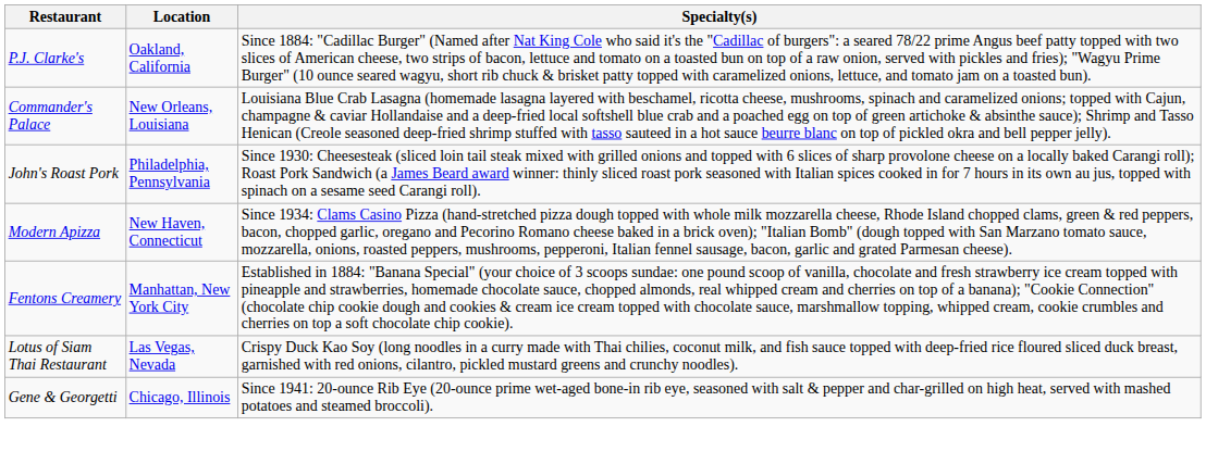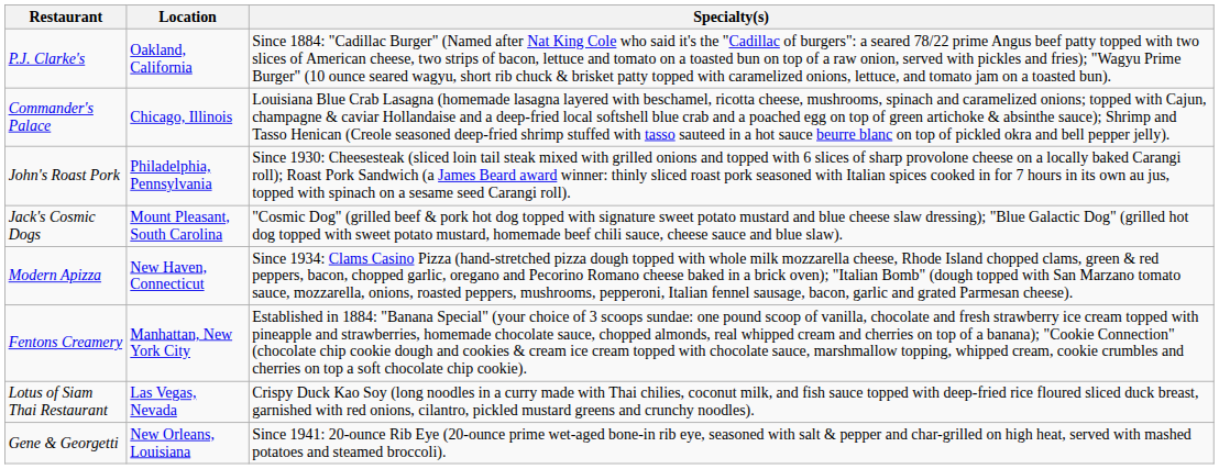 <table class="wikitable" style="width:100%;">
 <tr>
 <th>Restaurant</th>
 <th>Location</th>
 <th>Specialty(s)</th>
 </tr>
 <tr>
 <td><em><a href='#'>P.J. Clarke's</a></em></td>
 <td><a href='#'>Oakland, California</a></td>
 <td>Since 1884: "Cadillac Burger" (Named after <a href='#'>Nat King Cole</a> who said it's the "<a href='#'>Cadillac</a> of burgers": a seared 78/22 prime Angus beef patty topped with two slices of American cheese, two strips of bacon, lettuce and tomato on a toasted bun on top of a raw onion, served with pickles and fries); "Wagyu Prime Burger" (10 ounce seared wagyu, short rib chuck & brisket patty topped with caramelized onions, lettuce, and tomato jam on a toasted bun).</td>
 </tr>
 <tr>
 <td><em><a href='#'>Commander's Palace</a></em></td>
-<td><a href='#'>New Orleans, Louisiana</a></td>
+<td><a href='#'>Chicago, Illinois</a></td>
 <td>Louisiana Blue Crab Lasagna (homemade lasagna layered with beschamel, ricotta cheese, mushrooms, spinach and caramelized onions; topped with Cajun, champagne & caviar Hollandaise and a deep-fried local softshell blue crab and a poached egg on top of green artichoke & absinthe sauce); Shrimp and Tasso Henican (Creole seasoned deep-fried shrimp stuffed with <a href='#'>tasso</a> sauteed in a hot sauce <a href='#'>beurre blanc</a> on top of pickled okra and bell pepper jelly).</td>
 </tr>
 <tr>
 <td><em>John's Roast Pork</em></td>
 <td><a href='#'>Philadelphia, Pennsylvania</a></td>
 <td>Since 1930: Cheesesteak (sliced loin tail steak mixed with grilled onions and topped with 6 slices of sharp provolone cheese on a locally baked Carangi roll); Roast Pork Sandwich (a <a href='#'>James Beard award</a> winner: thinly sliced roast pork seasoned with Italian spices cooked in for 7 hours in its own au jus, topped with spinach on a sesame seed Carangi roll).</td>
+</tr>
+<tr>
+<td><em>Jack's Cosmic Dogs</em></td>
+<td><a href='#'>Mount Pleasant, South Carolina</a></td>
+<td>"Cosmic Dog" (grilled beef & pork hot dog topped with signature sweet potato mustard and blue cheese slaw dressing); "Blue Galactic Dog" (grilled hot dog topped with sweet potato mustard, homemade beef chili sauce, cheese sauce and blue slaw).</td>
 </tr>
 <tr>
 <td><em><a href='#'>Modern Apizza</a></em></td>
 <td><a href='#'>New Haven, Connecticut</a></td>
 <td>Since 1934: <a href='#'>Clams Casino</a> Pizza (hand-stretched pizza dough topped with whole milk mozzarella cheese, Rhode Island chopped clams, green & red peppers, bacon, chopped garlic, oregano and Pecorino Romano cheese baked in a brick oven); "Italian Bomb" (dough topped with San Marzano tomato sauce, mozzarella, onions, roasted peppers, mushrooms, pepperoni, Italian fennel sausage, bacon, garlic and grated Parmesan cheese).</td>
 </tr>
 <tr>
 <td><em><a href='#'>Fentons Creamery</a></em></td>
 <td><a href='#'>Manhattan, New York City</a></td>
 <td>Established in 1884: "Banana Special" (your choice of 3 scoops sundae: one pound scoop of vanilla, chocolate and fresh strawberry ice cream topped with pineapple and strawberries, homemade chocolate sauce, chopped almonds, real whipped cream and cherries on top of a banana); "Cookie Connection" (chocolate chip cookie dough and cookies & cream ice cream topped with chocolate sauce, marshmallow topping, whipped cream, cookie crumbles and cherries on top a soft chocolate chip cookie).</td>
 </tr>
 <tr>
 <td><em>Lotus of Siam Thai Restaurant</em></td>
 <td><a href='#'>Las Vegas, Nevada</a></td>
 <td>Crispy Duck Kao Soy (long noodles in a curry made with Thai chilies, coconut milk, and fish sauce topped with deep-fried rice floured sliced duck breast, garnished with red onions, cilantro, pickled mustard greens and crunchy noodles).</td>
 </tr>
 <tr>
 <td><em>Gene & Georgetti</em></td>
-<td><a href='#'>Chicago, Illinois</a></td>
+<td><a href='#'>New Orleans, Louisiana</a></td>
 <td>Since 1941: 20-ounce Rib Eye (20-ounce prime wet-aged bone-in rib eye, seasoned with salt & pepper and char-grilled on high heat, served with mashed potatoes and steamed broccoli).</td>
 </tr>
 </table>
